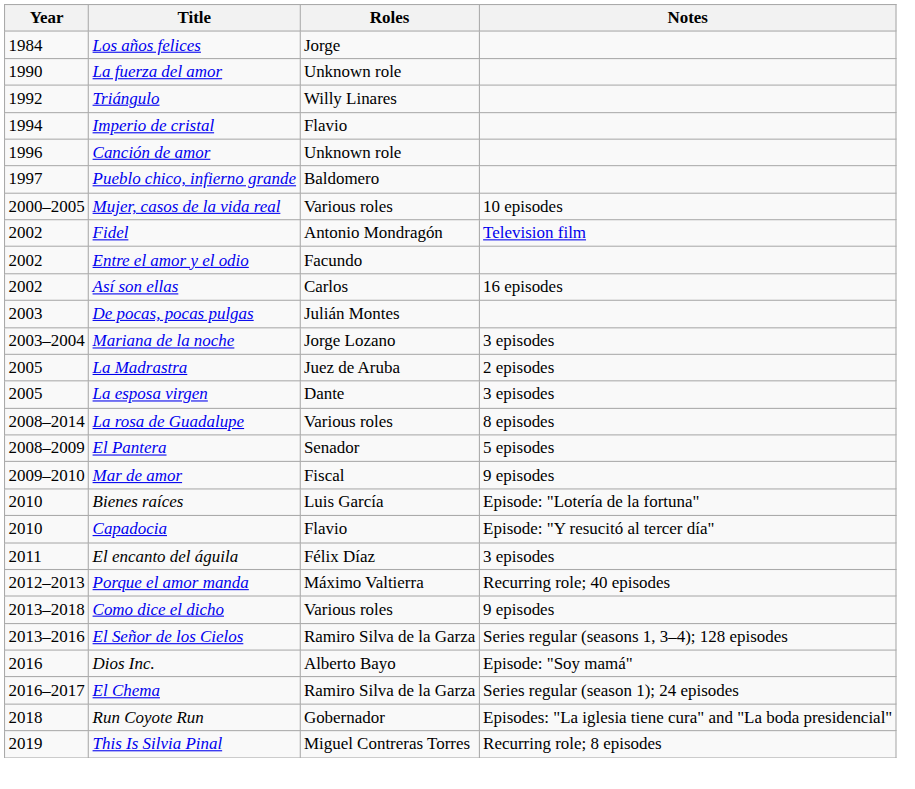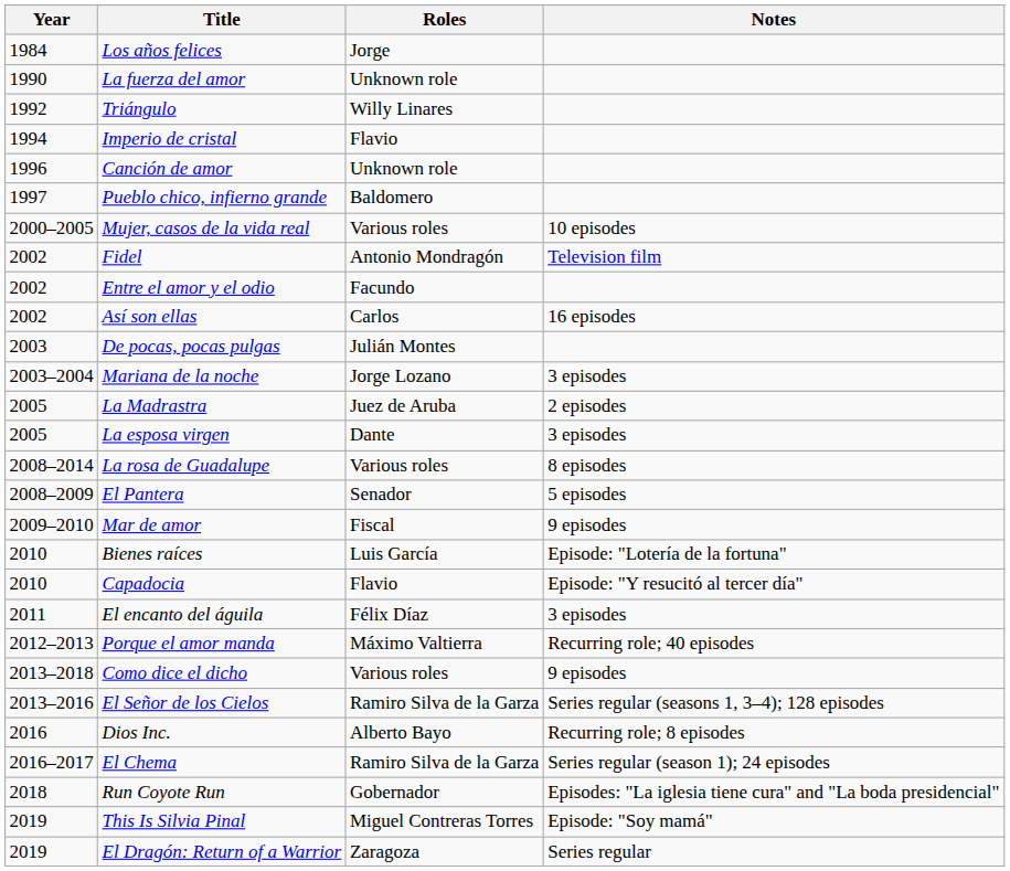 <table class="wikitable sortable">
 <tr>
 <th>Year</th>
 <th>Title</th>
 <th>Roles</th>
 <th>Notes</th>
 </tr>
 <tr>
 <td>1984</td>
 <td><em><a href='#'>Los años felices</a></em></td>
 <td>Jorge</td>
 <td></td>
 </tr>
 <tr>
 <td>1990</td>
 <td><em><a href='#'>La fuerza del amor</a></em></td>
 <td>Unknown role</td>
 <td></td>
 </tr>
 <tr>
 <td>1992</td>
 <td><em><a href='#'>Triángulo</a></em></td>
 <td>Willy Linares</td>
 <td></td>
 </tr>
 <tr>
 <td>1994</td>
 <td><em><a href='#'>Imperio de cristal</a></em></td>
 <td>Flavio</td>
 <td></td>
 </tr>
 <tr>
 <td>1996</td>
 <td><em><a href='#'>Canción de amor</a></em></td>
 <td>Unknown role</td>
 <td></td>
 </tr>
 <tr>
 <td>1997</td>
 <td><em><a href='#'>Pueblo chico, infierno grande</a></em></td>
 <td>Baldomero</td>
 <td></td>
 </tr>
 <tr>
 <td>2000–2005</td>
 <td><em><a href='#'>Mujer, casos de la vida real</a></em></td>
 <td>Various roles</td>
 <td>10 episodes</td>
 </tr>
 <tr>
 <td>2002</td>
 <td><em><a href='#'>Fidel</a></em></td>
 <td>Antonio Mondragón</td>
 <td><a href='#'>Television film</a></td>
 </tr>
 <tr>
 <td>2002</td>
 <td><em><a href='#'>Entre el amor y el odio</a></em></td>
 <td>Facundo</td>
 <td></td>
 </tr>
 <tr>
 <td>2002</td>
 <td><em><a href='#'>Así son ellas</a></em></td>
 <td>Carlos</td>
 <td>16 episodes</td>
 </tr>
 <tr>
 <td>2003</td>
 <td><em><a href='#'>De pocas, pocas pulgas</a></em></td>
 <td>Julián Montes</td>
 <td></td>
 </tr>
 <tr>
 <td>2003–2004</td>
 <td><em><a href='#'>Mariana de la noche</a></em></td>
 <td>Jorge Lozano</td>
 <td>3 episodes</td>
 </tr>
 <tr>
 <td>2005</td>
 <td><em><a href='#'>La Madrastra</a></em></td>
 <td>Juez de Aruba</td>
 <td>2 episodes</td>
 </tr>
 <tr>
 <td>2005</td>
 <td><em><a href='#'>La esposa virgen</a></em></td>
 <td>Dante</td>
 <td>3 episodes</td>
 </tr>
 <tr>
 <td>2008–2014</td>
 <td><em><a href='#'>La rosa de Guadalupe</a></em></td>
 <td>Various roles</td>
 <td>8 episodes</td>
 </tr>
 <tr>
 <td>2008–2009</td>
 <td><em><a href='#'>El Pantera</a></em></td>
 <td>Senador</td>
 <td>5 episodes</td>
 </tr>
 <tr>
 <td>2009–2010</td>
 <td><em><a href='#'>Mar de amor</a></em></td>
 <td>Fiscal</td>
 <td>9 episodes</td>
 </tr>
 <tr>
 <td>2010</td>
 <td><em>Bienes raíces</em></td>
 <td>Luis García</td>
 <td>Episode: "Lotería de la fortuna"</td>
 </tr>
 <tr>
 <td>2010</td>
 <td><em><a href='#'>Capadocia</a></em></td>
 <td>Flavio</td>
 <td>Episode: "Y resucitó al tercer día"</td>
 </tr>
 <tr>
 <td>2011</td>
 <td><em>El encanto del águila</em></td>
 <td>Félix Díaz</td>
 <td>3 episodes</td>
 </tr>
 <tr>
 <td>2012–2013</td>
 <td><em><a href='#'>Porque el amor manda</a></em></td>
 <td>Máximo Valtierra</td>
 <td>Recurring role; 40 episodes</td>
 </tr>
 <tr>
 <td>2013–2018</td>
 <td><em><a href='#'>Como dice el dicho</a></em></td>
 <td>Various roles</td>
 <td>9 episodes</td>
 </tr>
 <tr>
 <td>2013–2016</td>
 <td><em><a href='#'>El Señor de los Cielos</a></em></td>
 <td>Ramiro Silva de la Garza</td>
 <td>Series regular (seasons 1, 3–4); 128 episodes</td>
 </tr>
 <tr>
 <td>2016</td>
 <td><em>Dios Inc.</em></td>
 <td>Alberto Bayo</td>
-<td>Episode: "Soy mamá"</td>
+<td>Recurring role; 8 episodes</td>
 </tr>
 <tr>
 <td>2016–2017</td>
 <td><em><a href='#'>El Chema</a></em></td>
 <td>Ramiro Silva de la Garza</td>
 <td>Series regular (season 1); 24 episodes</td>
 </tr>
 <tr>
 <td>2018</td>
 <td><em>Run Coyote Run</em></td>
 <td>Gobernador</td>
 <td>Episodes: "La iglesia tiene cura" and "La boda presidencial"</td>
 </tr>
 <tr>
 <td>2019</td>
 <td><em><a href='#'>This Is Silvia Pinal</a></em></td>
 <td>Miguel Contreras Torres</td>
-<td>Recurring role; 8 episodes</td>
+<td>Episode: "Soy mamá"</td>
+</tr>
+<tr>
+<td>2019</td>
+<td><em><a href='#'>El Dragón: Return of a Warrior</a></em></td>
+<td>Zaragoza</td>
+<td>Series regular</td>
 </tr>
 <tr>
 </tr>
 </table>
